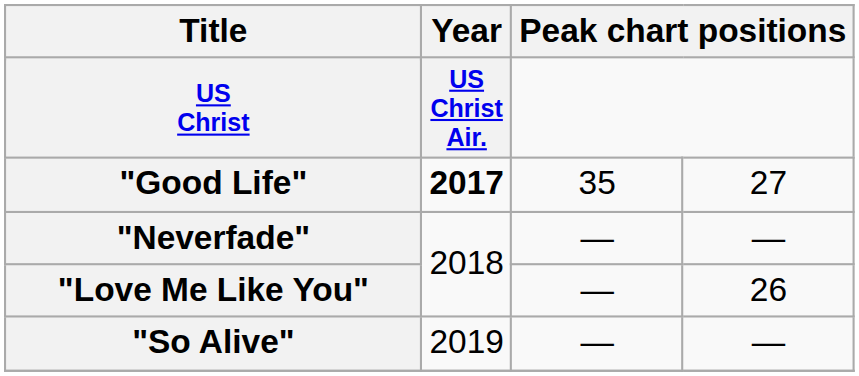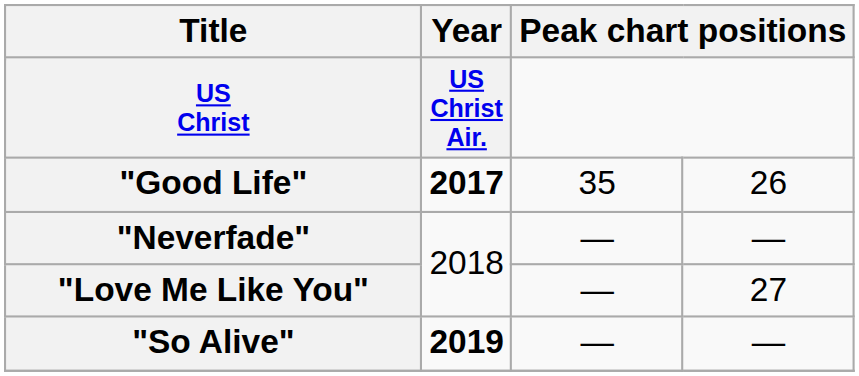 <table class="wikitable plainrowheaders" style=text-align:center;>
 <tr>
 <th scope="col" rowspan="2" style="width:12em;">Title</th>
 <th scope="col" rowspan="2">Year</th>
 <th scope="col" colspan="2">Peak chart positions</th>
 </tr>
 <tr>
 </tr>
 <tr style="font-size:smaller;">
 <th scope="col" style="width:3em;font-size:90%;"><a href='#'>US<br>Christ</a><br></th>
 <th scope="col" style="width:3em;font-size:90%;"><a href='#'>US<br>Christ Air.</a><br></th>
 </tr>
 <tr>
 <th scope="row">"Good Life"</th>
 <td rowspan="1" style="text-align:center;"><strong>2017</strong></td>
 <td>35</td>
-<td>27<br></td>
+<td>26</td>
 </tr>
 <tr>
 <th scope="row">"Neverfade"</th>
 <td rowspan="2" style="text-align:center;">2018</td>
 <td>—</td>
 <td>—</td>
 </tr>
 <tr>
 <th scope="row">"Love Me Like You"<br></th>
 <td>—</td>
-<td>26</td>
+<td>27<br></td>
 </tr>
 <tr>
 <th scope="row">"So Alive"</th>
-<td rowspan="1" style="text-align:center;">2019</td>
+<td rowspan="1" style="text-align:center;"><strong>2019</strong></td>
 <td>—</td>
 <td>—</td>
 </tr>
 <tr>
 </tr>
 </table>
